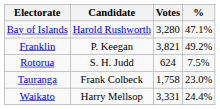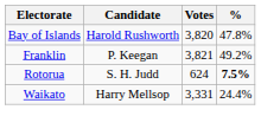 <table class="wikitable sortable" style="text-align:center;">
 <tr>
 <th>Electorate</th>
 <th>Candidate</th>
 <th>Votes</th>
 <th>%</th>
 </tr>
 <tr>
 <td><a href='#'>Bay of Islands</a></td>
 <td><a href='#'>Harold Rushworth</a></td>
-<td>3,280</td>
-<td>47.1%</td>
+<td>3,820</td>
+<td>47.8%</td>
 </tr>
 <tr>
 <td><a href='#'>Franklin</a></td>
 <td>P. Keegan</td>
 <td>3,821</td>
 <td>49.2%</td>
 </tr>
 <tr>
 <td><a href='#'>Rotorua</a></td>
 <td>S. H. Judd</td>
 <td>624</td>
-<td>7.5%</td>
-</tr>
-<tr>
-<td><a href='#'>Tauranga</a></td>
-<td>Frank Colbeck</td>
-<td>1,758</td>
-<td>23.0%</td>
+<td><strong>7.5%</strong></td>
 </tr>
 <tr>
 <td><a href='#'>Waikato</a></td>
 <td>Harry Mellsop</td>
 <td>3,331</td>
 <td>24.4%</td>
 </tr>
 </table>
